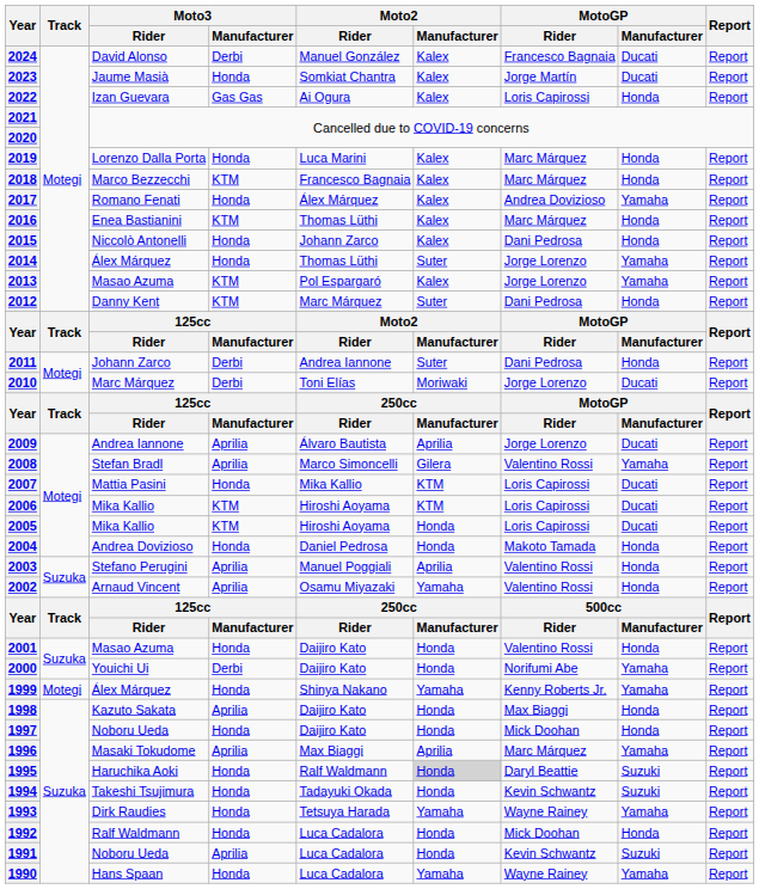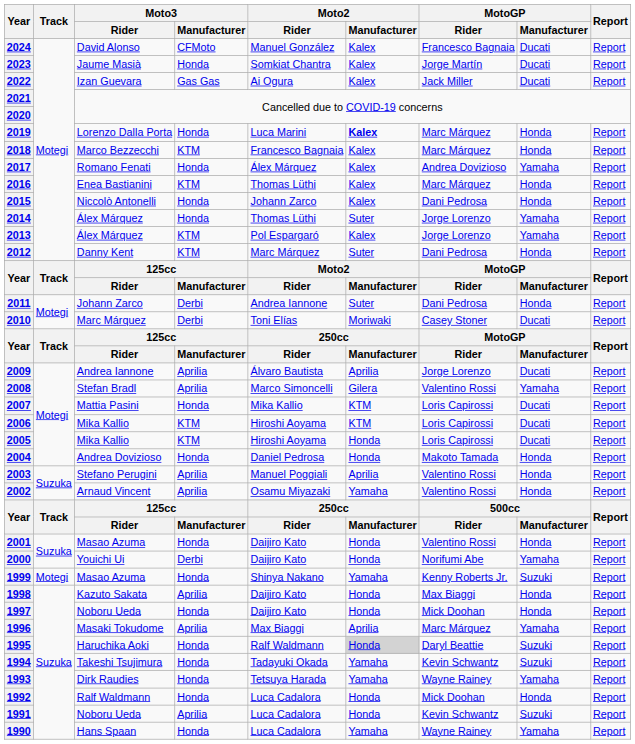 <table class="wikitable" style="font-size: 95%;">
 <tr>
 <th rowspan=2>Year</th>
 <th rowspan=2>Track</th>
 <th colspan=2>Moto3</th>
 <th colspan=2>Moto2</th>
 <th colspan=2>MotoGP</th>
 <th rowspan=2>Report</th>
 </tr>
 <tr>
 <th>Rider</th>
 <th>Manufacturer</th>
 <th>Rider</th>
 <th>Manufacturer</th>
 <th>Rider</th>
 <th>Manufacturer</th>
 </tr>
 <tr>
 <th><a href='#'>2024</a></th>
 <td rowspan=13><a href='#'>Motegi</a></td>
 <td> <a href='#'>David Alonso</a></td>
-<td><a href='#'>Derbi</a></td>
+<td><a href='#'>CFMoto</a></td>
 <td> <a href='#'>Manuel González</a></td>
 <td><a href='#'>Kalex</a></td>
 <td> <a href='#'>Francesco Bagnaia</a></td>
 <td><a href='#'>Ducati</a></td>
 <td><a href='#'>Report</a></td>
 </tr>
 <tr>
 <th><a href='#'>2023</a></th>
 <td> <a href='#'>Jaume Masià</a></td>
 <td><a href='#'>Honda</a></td>
 <td> <a href='#'>Somkiat Chantra</a></td>
 <td><a href='#'>Kalex</a></td>
 <td> <a href='#'>Jorge Martín</a></td>
 <td><a href='#'>Ducati</a></td>
 <td><a href='#'>Report</a></td>
 </tr>
 <tr>
 <th><a href='#'>2022</a></th>
 <td> <a href='#'>Izan Guevara</a></td>
 <td><a href='#'>Gas Gas</a></td>
 <td> <a href='#'>Ai Ogura</a></td>
 <td><a href='#'>Kalex</a></td>
-<td> <a href='#'>Loris Capirossi</a></td>
-<td><a href='#'>Honda</a></td>
+<td> <a href='#'>Jack Miller</a></td>
+<td><a href='#'>Ducati</a></td>
 <td><a href='#'>Report</a></td>
 </tr>
 <tr>
 <th><a href='#'>2021</a></th>
 <td align=center colspan=7 rowspan=2>Cancelled due to <a href='#'>COVID-19</a> concerns</td>
 </tr>
 <tr>
 <th><a href='#'>2020</a></th>
 </tr>
 <tr>
 <th><a href='#'>2019</a></th>
 <td> <a href='#'>Lorenzo Dalla Porta</a></td>
 <td><a href='#'>Honda</a></td>
 <td> <a href='#'>Luca Marini</a></td>
-<td><a href='#'>Kalex</a></td>
+<td><strong><a href='#'>Kalex</a></strong></td>
 <td> <a href='#'>Marc Márquez</a></td>
 <td><a href='#'>Honda</a></td>
 <td><a href='#'>Report</a></td>
 </tr>
 <tr>
 <th><a href='#'>2018</a></th>
 <td> <a href='#'>Marco Bezzecchi</a></td>
 <td><a href='#'>KTM</a></td>
 <td> <a href='#'>Francesco Bagnaia</a></td>
 <td><a href='#'>Kalex</a></td>
 <td> <a href='#'>Marc Márquez</a></td>
 <td><a href='#'>Honda</a></td>
 <td><a href='#'>Report</a></td>
 </tr>
 <tr>
 <th><a href='#'>2017</a></th>
 <td> <a href='#'>Romano Fenati</a></td>
 <td><a href='#'>Honda</a></td>
 <td> <a href='#'>Álex Márquez</a></td>
 <td><a href='#'>Kalex</a></td>
 <td> <a href='#'>Andrea Dovizioso</a></td>
 <td><a href='#'>Yamaha</a></td>
 <td><a href='#'>Report</a></td>
 </tr>
 <tr>
 <th><a href='#'>2016</a></th>
 <td> <a href='#'>Enea Bastianini</a></td>
 <td><a href='#'>KTM</a></td>
 <td> <a href='#'>Thomas Lüthi</a></td>
 <td><a href='#'>Kalex</a></td>
 <td> <a href='#'>Marc Márquez</a></td>
 <td><a href='#'>Honda</a></td>
 <td><a href='#'>Report</a></td>
 </tr>
 <tr>
 <th><a href='#'>2015</a></th>
 <td> <a href='#'>Niccolò Antonelli</a></td>
 <td><a href='#'>Honda</a></td>
 <td> <a href='#'>Johann Zarco</a></td>
 <td><a href='#'>Kalex</a></td>
 <td> <a href='#'>Dani Pedrosa</a></td>
 <td><a href='#'>Honda</a></td>
 <td><a href='#'>Report</a></td>
 </tr>
 <tr>
 <th><a href='#'>2014</a></th>
 <td> <a href='#'>Álex Márquez</a></td>
 <td><a href='#'>Honda</a></td>
 <td> <a href='#'>Thomas Lüthi</a></td>
 <td><a href='#'>Suter</a></td>
 <td> <a href='#'>Jorge Lorenzo</a></td>
 <td><a href='#'>Yamaha</a></td>
 <td><a href='#'>Report</a></td>
 </tr>
 <tr>
 <th><a href='#'>2013</a></th>
-<td> <a href='#'>Masao Azuma</a></td>
+<td> <a href='#'>Álex Márquez</a></td>
 <td><a href='#'>KTM</a></td>
 <td> <a href='#'>Pol Espargaró</a></td>
 <td><a href='#'>Kalex</a></td>
 <td> <a href='#'>Jorge Lorenzo</a></td>
 <td><a href='#'>Yamaha</a></td>
 <td><a href='#'>Report</a></td>
 </tr>
 <tr>
 <th><a href='#'>2012</a></th>
 <td> <a href='#'>Danny Kent</a></td>
 <td><a href='#'>KTM</a></td>
 <td> <a href='#'>Marc Márquez</a></td>
 <td><a href='#'>Suter</a></td>
 <td> <a href='#'>Dani Pedrosa</a></td>
 <td><a href='#'>Honda</a></td>
 <td><a href='#'>Report</a></td>
 </tr>
 <tr>
 <th rowspan=2>Year</th>
 <th rowspan=2>Track</th>
 <th colspan=2>125cc</th>
 <th colspan=2>Moto2</th>
 <th colspan=2>MotoGP</th>
 <th rowspan=2>Report</th>
 </tr>
 <tr>
 <th>Rider</th>
 <th>Manufacturer</th>
 <th>Rider</th>
 <th>Manufacturer</th>
 <th>Rider</th>
 <th>Manufacturer</th>
 </tr>
 <tr>
 <th><a href='#'>2011</a></th>
 <td rowspan="2"><a href='#'>Motegi</a></td>
 <td> <a href='#'>Johann Zarco</a></td>
 <td><a href='#'>Derbi</a></td>
 <td> <a href='#'>Andrea Iannone</a></td>
 <td><a href='#'>Suter</a></td>
 <td> <a href='#'>Dani Pedrosa</a></td>
 <td><a href='#'>Honda</a></td>
 <td><a href='#'>Report</a></td>
 </tr>
 <tr>
 <th><a href='#'>2010</a></th>
 <td> <a href='#'>Marc Márquez</a></td>
 <td><a href='#'>Derbi</a></td>
 <td> <a href='#'>Toni Elías</a></td>
 <td><a href='#'>Moriwaki</a></td>
-<td> <a href='#'>Jorge Lorenzo</a></td>
+<td> <a href='#'>Casey Stoner</a></td>
 <td><a href='#'>Ducati</a></td>
 <td><a href='#'>Report</a></td>
 </tr>
 <tr>
 <th rowspan=2>Year</th>
 <th rowspan=2>Track</th>
 <th colspan=2>125cc</th>
 <th colspan=2>250cc</th>
 <th colspan=2>MotoGP</th>
 <th rowspan=2>Report</th>
 </tr>
 <tr>
 <th>Rider</th>
 <th>Manufacturer</th>
 <th>Rider</th>
 <th>Manufacturer</th>
 <th>Rider</th>
 <th>Manufacturer</th>
 </tr>
 <tr>
 <th><a href='#'>2009</a></th>
 <td rowspan="6"><a href='#'>Motegi</a></td>
 <td> <a href='#'>Andrea Iannone</a></td>
 <td><a href='#'>Aprilia</a></td>
 <td> <a href='#'>Álvaro Bautista</a></td>
 <td><a href='#'>Aprilia</a></td>
 <td> <a href='#'>Jorge Lorenzo</a></td>
 <td><a href='#'>Ducati</a></td>
 <td><a href='#'>Report</a></td>
 </tr>
 <tr>
 <th><a href='#'>2008</a></th>
 <td> <a href='#'>Stefan Bradl</a></td>
 <td><a href='#'>Aprilia</a></td>
 <td> <a href='#'>Marco Simoncelli</a></td>
 <td><a href='#'>Gilera</a></td>
 <td> <a href='#'>Valentino Rossi</a></td>
 <td><a href='#'>Yamaha</a></td>
 <td><a href='#'>Report</a></td>
 </tr>
 <tr>
 <th><a href='#'>2007</a></th>
 <td> <a href='#'>Mattia Pasini</a></td>
 <td><a href='#'>Honda</a></td>
 <td> <a href='#'>Mika Kallio</a></td>
 <td><a href='#'>KTM</a></td>
 <td> <a href='#'>Loris Capirossi</a></td>
 <td><a href='#'>Ducati</a></td>
 <td><a href='#'>Report</a></td>
 </tr>
 <tr>
 <th><a href='#'>2006</a></th>
 <td> <a href='#'>Mika Kallio</a></td>
 <td><a href='#'>KTM</a></td>
 <td> <a href='#'>Hiroshi Aoyama</a></td>
 <td><a href='#'>KTM</a></td>
 <td> <a href='#'>Loris Capirossi</a></td>
 <td><a href='#'>Ducati</a></td>
 <td><a href='#'>Report</a></td>
 </tr>
 <tr>
 <th><a href='#'>2005</a></th>
 <td> <a href='#'>Mika Kallio</a></td>
 <td><a href='#'>KTM</a></td>
 <td> <a href='#'>Hiroshi Aoyama</a></td>
 <td><a href='#'>Honda</a></td>
 <td> <a href='#'>Loris Capirossi</a></td>
 <td><a href='#'>Ducati</a></td>
 <td><a href='#'>Report</a></td>
 </tr>
 <tr>
 <th><a href='#'>2004</a></th>
 <td> <a href='#'>Andrea Dovizioso</a></td>
 <td><a href='#'>Honda</a></td>
 <td> <a href='#'>Daniel Pedrosa</a></td>
 <td><a href='#'>Honda</a></td>
 <td> <a href='#'>Makoto Tamada</a></td>
 <td><a href='#'>Honda</a></td>
 <td><a href='#'>Report</a></td>
 </tr>
 <tr>
 <th><a href='#'>2003</a></th>
 <td rowspan="2"><a href='#'>Suzuka</a></td>
 <td> <a href='#'>Stefano Perugini</a></td>
 <td><a href='#'>Aprilia</a></td>
 <td> <a href='#'>Manuel Poggiali</a></td>
 <td><a href='#'>Aprilia</a></td>
 <td> <a href='#'>Valentino Rossi</a></td>
 <td><a href='#'>Honda</a></td>
 <td><a href='#'>Report</a></td>
 </tr>
 <tr>
 <th><a href='#'>2002</a></th>
 <td> <a href='#'>Arnaud Vincent</a></td>
 <td><a href='#'>Aprilia</a></td>
 <td> <a href='#'>Osamu Miyazaki</a></td>
 <td><a href='#'>Yamaha</a></td>
 <td> <a href='#'>Valentino Rossi</a></td>
 <td><a href='#'>Honda</a></td>
 <td><a href='#'>Report</a></td>
 </tr>
 <tr>
 <th rowspan=2>Year</th>
 <th rowspan=2>Track</th>
 <th colspan=2>125cc</th>
 <th colspan=2>250cc</th>
 <th colspan=2>500cc</th>
 <th rowspan=2>Report</th>
 </tr>
 <tr>
 <th>Rider</th>
 <th>Manufacturer</th>
 <th>Rider</th>
 <th>Manufacturer</th>
 <th>Rider</th>
 <th>Manufacturer</th>
 </tr>
 <tr>
 <th><a href='#'>2001</a></th>
 <td rowspan="2"><a href='#'>Suzuka</a></td>
 <td> <a href='#'>Masao Azuma</a></td>
 <td><a href='#'>Honda</a></td>
 <td> <a href='#'>Daijiro Kato</a></td>
 <td><a href='#'>Honda</a></td>
 <td> <a href='#'>Valentino Rossi</a></td>
 <td><a href='#'>Honda</a></td>
 <td><a href='#'>Report</a></td>
 </tr>
 <tr>
 <th><a href='#'>2000</a></th>
 <td> <a href='#'>Youichi Ui</a></td>
 <td><a href='#'>Derbi</a></td>
 <td> <a href='#'>Daijiro Kato</a></td>
 <td><a href='#'>Honda</a></td>
 <td> <a href='#'>Norifumi Abe</a></td>
 <td><a href='#'>Yamaha</a></td>
 <td><a href='#'>Report</a></td>
 </tr>
 <tr>
 <th><a href='#'>1999</a></th>
 <td><a href='#'>Motegi</a></td>
-<td> <a href='#'>Álex Márquez</a></td>
+<td> <a href='#'>Masao Azuma</a></td>
 <td><a href='#'>Honda</a></td>
 <td> <a href='#'>Shinya Nakano</a></td>
 <td><a href='#'>Yamaha</a></td>
 <td> <a href='#'>Kenny Roberts Jr.</a></td>
-<td><a href='#'>Yamaha</a></td>
+<td><a href='#'>Suzuki</a></td>
 <td><a href='#'>Report</a></td>
 </tr>
 <tr>
 <th><a href='#'>1998</a></th>
 <td rowspan="9"><a href='#'>Suzuka</a></td>
 <td> <a href='#'>Kazuto Sakata</a></td>
 <td><a href='#'>Aprilia</a></td>
 <td> <a href='#'>Daijiro Kato</a></td>
 <td><a href='#'>Honda</a></td>
 <td> <a href='#'>Max Biaggi</a></td>
 <td><a href='#'>Honda</a></td>
 <td><a href='#'>Report</a></td>
 </tr>
 <tr>
 <th><a href='#'>1997</a></th>
 <td> <a href='#'>Noboru Ueda</a></td>
 <td><a href='#'>Honda</a></td>
 <td> <a href='#'>Daijiro Kato</a></td>
 <td><a href='#'>Honda</a></td>
 <td> <a href='#'>Mick Doohan</a></td>
 <td><a href='#'>Honda</a></td>
 <td><a href='#'>Report</a></td>
 </tr>
 <tr>
 <th><a href='#'>1996</a></th>
 <td> <a href='#'>Masaki Tokudome</a></td>
 <td><a href='#'>Aprilia</a></td>
 <td> <a href='#'>Max Biaggi</a></td>
 <td><a href='#'>Aprilia</a></td>
 <td> <a href='#'>Marc Márquez</a></td>
 <td><a href='#'>Yamaha</a></td>
 <td><a href='#'>Report</a></td>
 </tr>
 <tr>
 <th><a href='#'>1995</a></th>
 <td> <a href='#'>Haruchika Aoki</a></td>
 <td><a href='#'>Honda</a></td>
 <td> <a href='#'>Ralf Waldmann</a></td>
 <td style="background: lightgrey;"><a href='#'>Honda</a></td>
 <td> <a href='#'>Daryl Beattie</a></td>
 <td><a href='#'>Suzuki</a></td>
 <td><a href='#'>Report</a></td>
 </tr>
 <tr>
 <th><a href='#'>1994</a></th>
 <td> <a href='#'>Takeshi Tsujimura</a></td>
 <td><a href='#'>Honda</a></td>
 <td> <a href='#'>Tadayuki Okada</a></td>
-<td><a href='#'>Honda</a></td>
+<td><a href='#'>Yamaha</a></td>
 <td> <a href='#'>Kevin Schwantz</a></td>
 <td><a href='#'>Suzuki</a></td>
 <td><a href='#'>Report</a></td>
 </tr>
 <tr>
 <th><a href='#'>1993</a></th>
 <td> <a href='#'>Dirk Raudies</a></td>
 <td><a href='#'>Honda</a></td>
 <td> <a href='#'>Tetsuya Harada</a></td>
 <td><a href='#'>Yamaha</a></td>
 <td> <a href='#'>Wayne Rainey</a></td>
 <td><a href='#'>Yamaha</a></td>
 <td><a href='#'>Report</a></td>
 </tr>
 <tr>
 <th><a href='#'>1992</a></th>
 <td> <a href='#'>Ralf Waldmann</a></td>
 <td><a href='#'>Honda</a></td>
 <td> <a href='#'>Luca Cadalora</a></td>
 <td><a href='#'>Honda</a></td>
 <td> <a href='#'>Mick Doohan</a></td>
 <td><a href='#'>Honda</a></td>
 <td><a href='#'>Report</a></td>
 </tr>
 <tr>
 <th><a href='#'>1991</a></th>
 <td> <a href='#'>Noboru Ueda</a></td>
 <td><a href='#'>Aprilia</a></td>
 <td> <a href='#'>Luca Cadalora</a></td>
 <td><a href='#'>Honda</a></td>
 <td> <a href='#'>Kevin Schwantz</a></td>
 <td><a href='#'>Suzuki</a></td>
 <td><a href='#'>Report</a></td>
 </tr>
 <tr>
 <th><a href='#'>1990</a></th>
 <td> <a href='#'>Hans Spaan</a></td>
 <td><a href='#'>Honda</a></td>
 <td> <a href='#'>Luca Cadalora</a></td>
 <td><a href='#'>Yamaha</a></td>
 <td> <a href='#'>Wayne Rainey</a></td>
 <td><a href='#'>Yamaha</a></td>
 <td><a href='#'>Report</a></td>
 </tr>
 </table>
